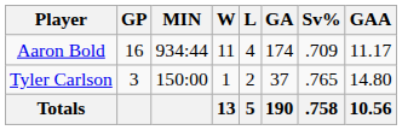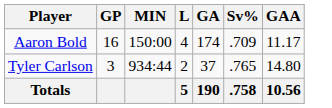 <table class="wikitable sortable">
 <tr align="center">
 <th>Player</th>
 <th>GP</th>
 <th>MIN</th>
-<th>W</th>
 <th>L</th>
 <th>GA</th>
 <th>Sv%</th>
 <th>GAA</th>
 </tr>
 <tr align=center>
 <td><a href='#'>Aaron Bold</a></td>
 <td>16</td>
-<td>934:44</td>
-<td>11</td>
+<td>150:00</td>
 <td>4</td>
 <td>174</td>
 <td>.709</td>
 <td>11.17</td>
 </tr>
 <tr align=center>
 <td><a href='#'>Tyler Carlson</a></td>
 <td>3</td>
-<td>150:00</td>
-<td>1</td>
+<td>934:44</td>
 <td>2</td>
 <td>37</td>
 <td>.765</td>
 <td>14.80</td>
 </tr>
 <tr align=center>
 <th>Totals</th>
 <th></th>
 <th></th>
-<th>13</th>
 <th>5</th>
 <th>190</th>
 <th>.758</th>
 <th>10.56</th>
 </tr>
 </table>
